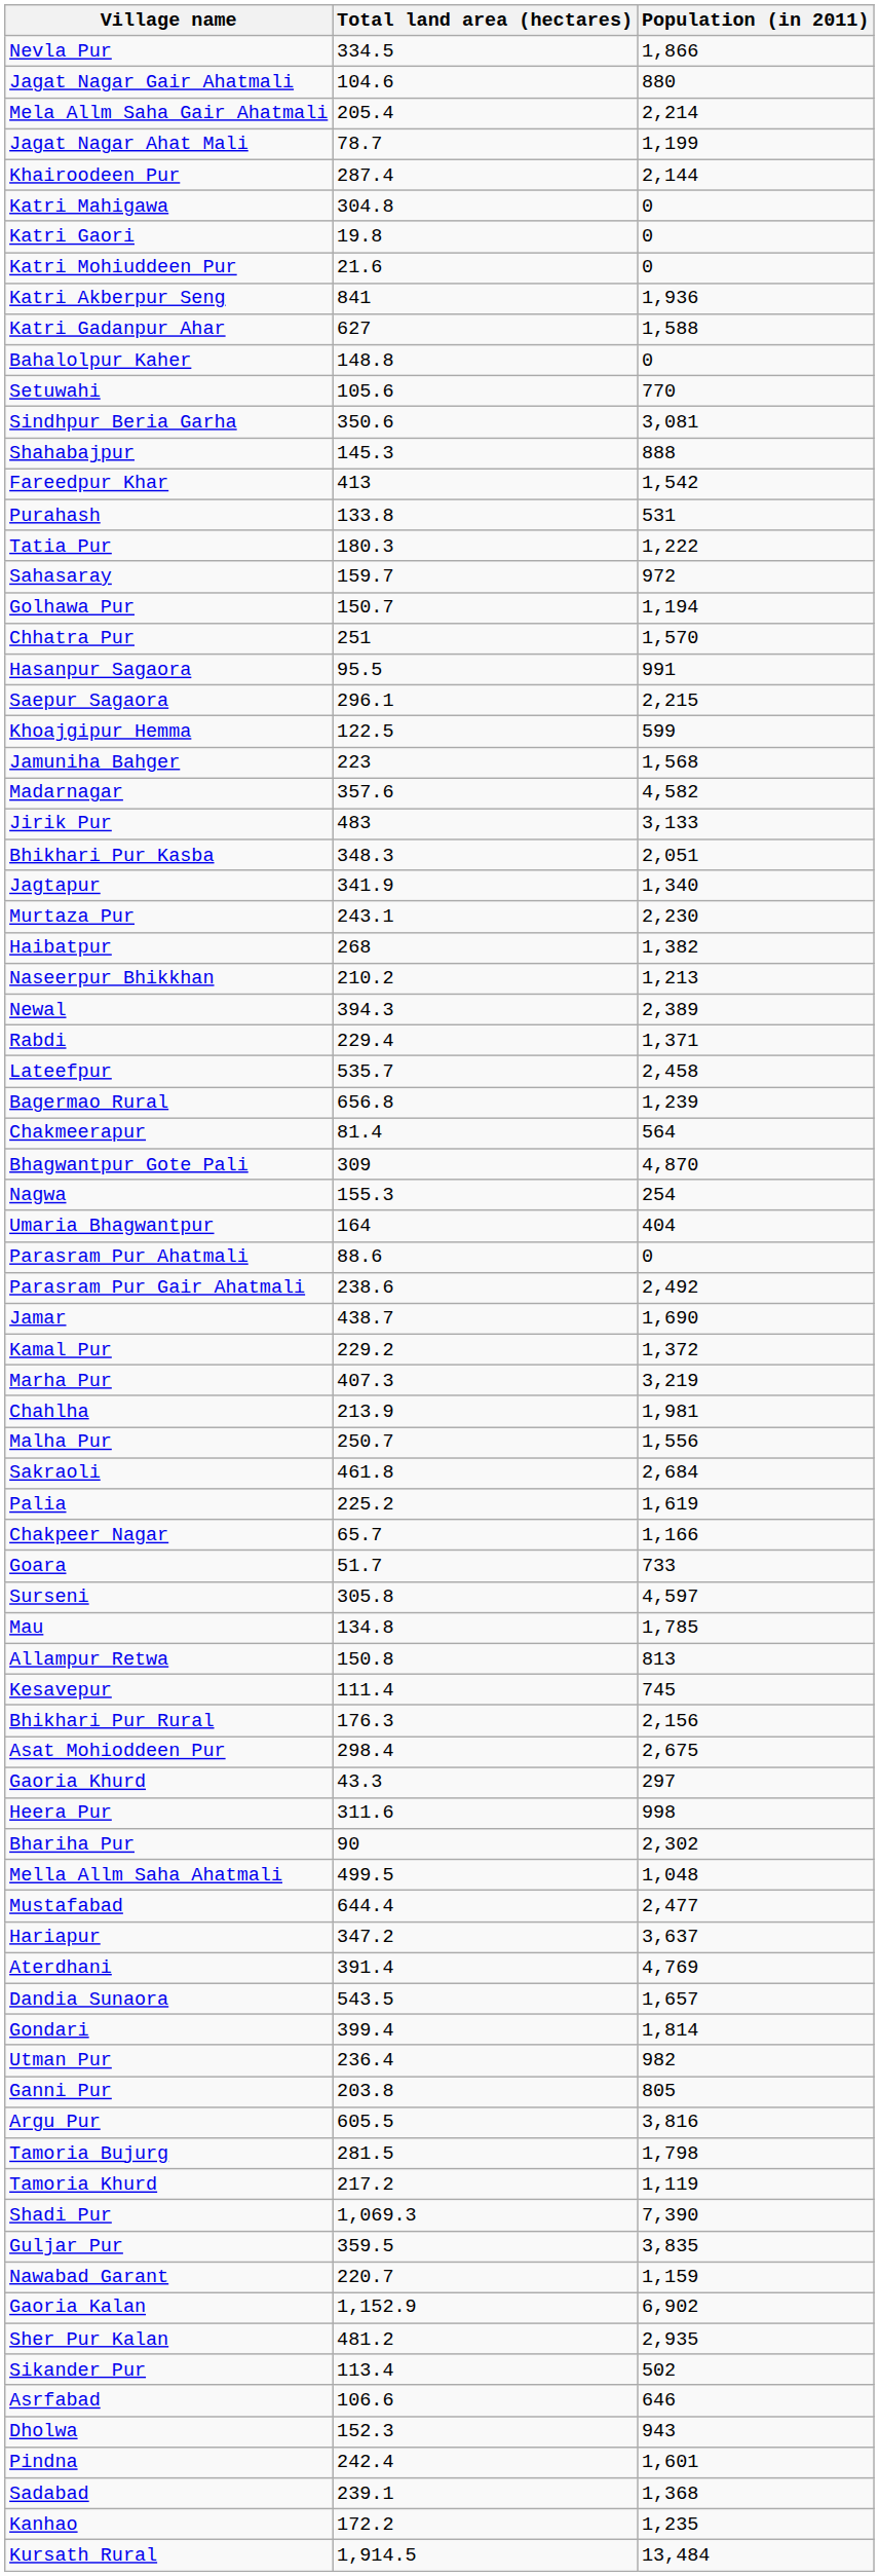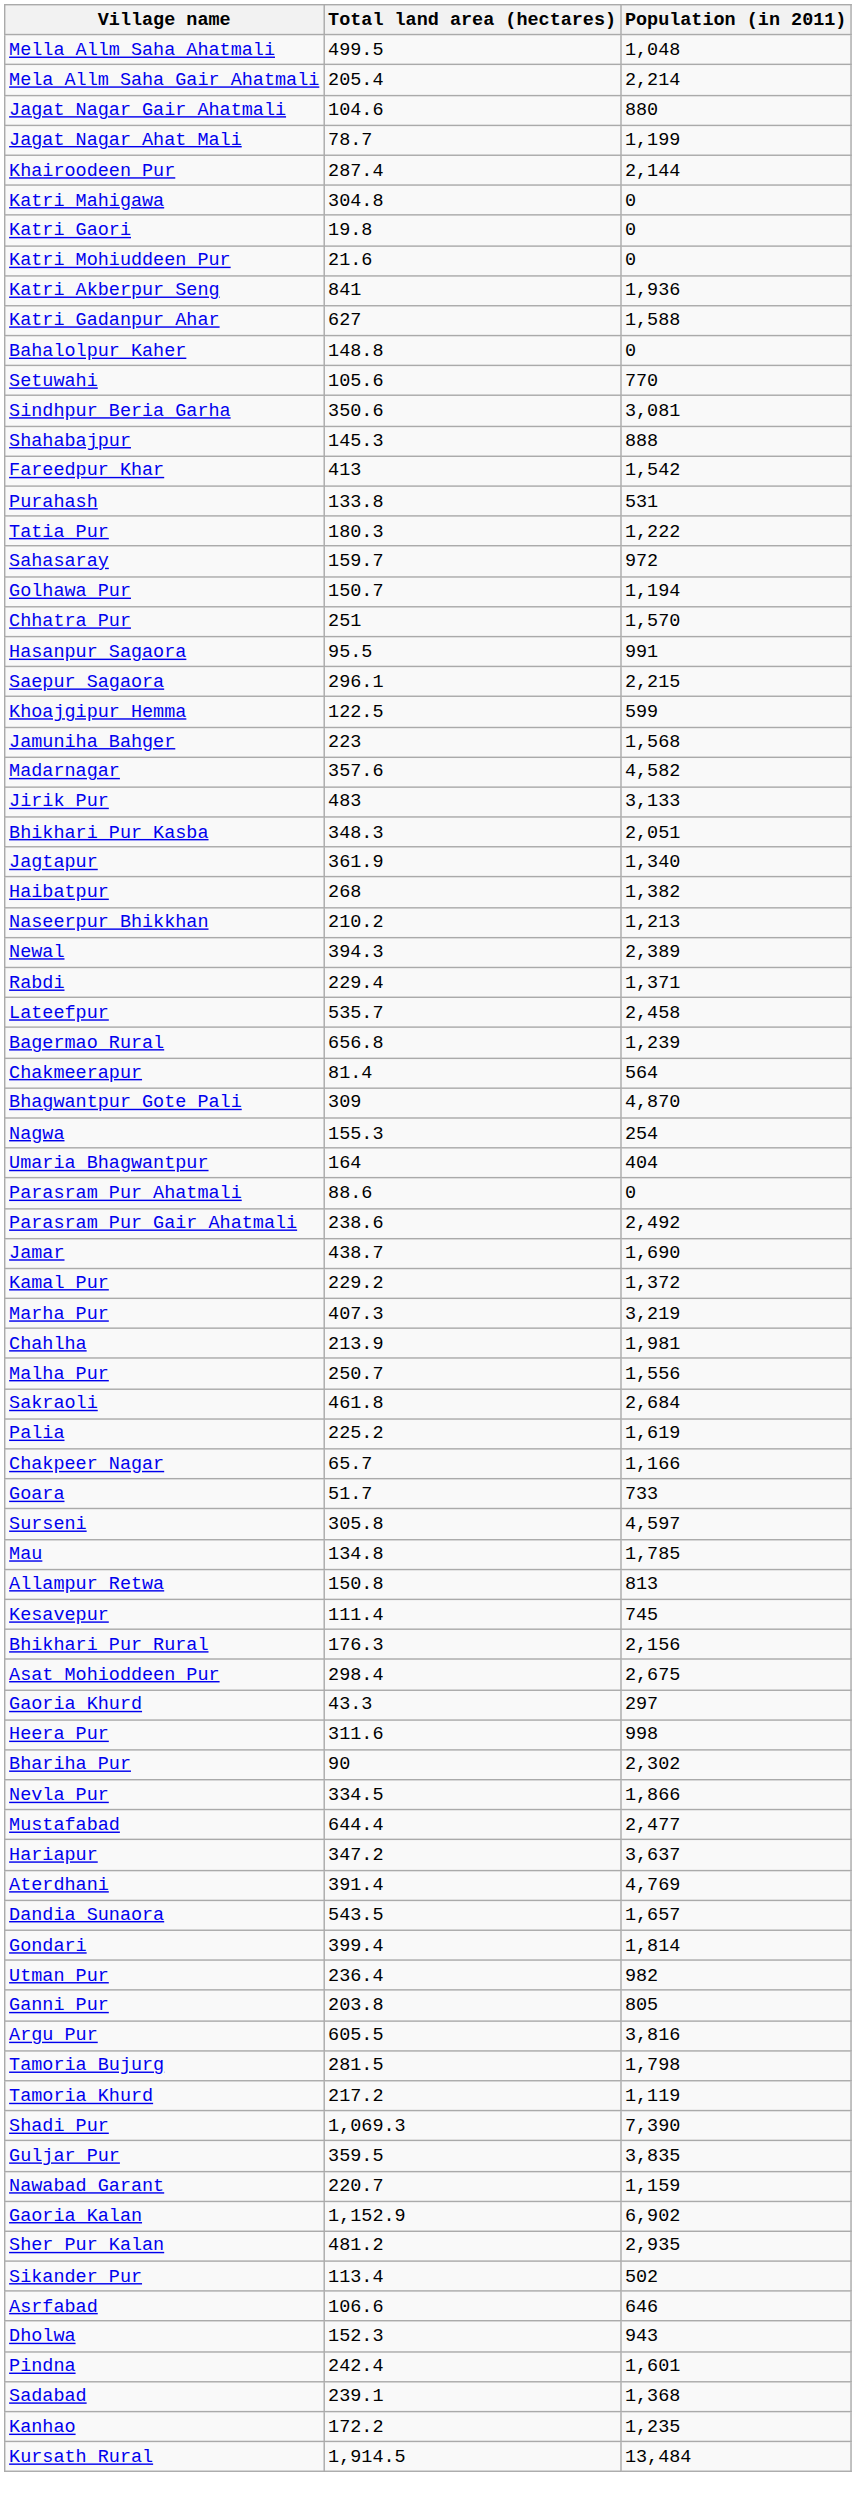 <table class="wikitable sortable">
 <tr>
 <th>Village name</th>
 <th>Total land area (hectares)</th>
 <th>Population (in 2011)</th>
 </tr>
 <tr>
-<td><a href='#'>Nevla Pur</a></td>
-<td>334.5</td>
-<td>1,866</td>
+<td><a href='#'>Mella Allm Saha Ahatmali</a></td>
+<td>499.5</td>
+<td>1,048</td>
+</tr>
+<tr>
+<td><a href='#'>Mela Allm Saha Gair Ahatmali</a></td>
+<td>205.4</td>
+<td>2,214</td>
 </tr>
 <tr>
 <td><a href='#'>Jagat Nagar Gair Ahatmali</a></td>
 <td>104.6</td>
 <td>880</td>
-</tr>
-<tr>
-<td><a href='#'>Mela Allm Saha Gair Ahatmali</a></td>
-<td>205.4</td>
-<td>2,214</td>
 </tr>
 <tr>
 <td><a href='#'>Jagat Nagar Ahat Mali</a></td>
 <td>78.7</td>
 <td>1,199</td>
 </tr>
 <tr>
 <td><a href='#'>Khairoodeen Pur</a></td>
 <td>287.4</td>
 <td>2,144</td>
 </tr>
 <tr>
 <td><a href='#'>Katri Mahigawa</a></td>
 <td>304.8</td>
 <td>0</td>
 </tr>
 <tr>
 <td><a href='#'>Katri Gaori</a></td>
 <td>19.8</td>
 <td>0</td>
 </tr>
 <tr>
 <td><a href='#'>Katri Mohiuddeen Pur</a></td>
 <td>21.6</td>
 <td>0</td>
 </tr>
 <tr>
 <td><a href='#'>Katri Akberpur Seng</a></td>
 <td>841</td>
 <td>1,936</td>
 </tr>
 <tr>
 <td><a href='#'>Katri Gadanpur Ahar</a></td>
 <td>627</td>
 <td>1,588</td>
 </tr>
 <tr>
 <td><a href='#'>Bahalolpur Kaher</a></td>
 <td>148.8</td>
 <td>0</td>
 </tr>
 <tr>
 <td><a href='#'>Setuwahi</a></td>
 <td>105.6</td>
 <td>770</td>
 </tr>
 <tr>
 <td><a href='#'>Sindhpur Beria Garha</a></td>
 <td>350.6</td>
 <td>3,081</td>
 </tr>
 <tr>
 <td><a href='#'>Shahabajpur</a></td>
 <td>145.3</td>
 <td>888</td>
 </tr>
 <tr>
 <td><a href='#'>Fareedpur Khar</a></td>
 <td>413</td>
 <td>1,542</td>
 </tr>
 <tr>
 <td><a href='#'>Purahash</a></td>
 <td>133.8</td>
 <td>531</td>
 </tr>
 <tr>
 <td><a href='#'>Tatia Pur</a></td>
 <td>180.3</td>
 <td>1,222</td>
 </tr>
 <tr>
 <td><a href='#'>Sahasaray</a></td>
 <td>159.7</td>
 <td>972</td>
 </tr>
 <tr>
 <td><a href='#'>Golhawa Pur</a></td>
 <td>150.7</td>
 <td>1,194</td>
 </tr>
 <tr>
 <td><a href='#'>Chhatra Pur</a></td>
 <td>251</td>
 <td>1,570</td>
 </tr>
 <tr>
 <td><a href='#'>Hasanpur Sagaora</a></td>
 <td>95.5</td>
 <td>991</td>
 </tr>
 <tr>
 <td><a href='#'>Saepur Sagaora</a></td>
 <td>296.1</td>
 <td>2,215</td>
 </tr>
 <tr>
 <td><a href='#'>Khoajgipur Hemma</a></td>
 <td>122.5</td>
 <td>599</td>
 </tr>
 <tr>
 <td><a href='#'>Jamuniha Bahger</a></td>
 <td>223</td>
 <td>1,568</td>
 </tr>
 <tr>
 <td><a href='#'>Madarnagar</a></td>
 <td>357.6</td>
 <td>4,582</td>
 </tr>
 <tr>
 <td><a href='#'>Jirik Pur</a></td>
 <td>483</td>
 <td>3,133</td>
 </tr>
 <tr>
 <td><a href='#'>Bhikhari Pur Kasba</a></td>
 <td>348.3</td>
 <td>2,051</td>
 </tr>
 <tr>
 <td><a href='#'>Jagtapur</a></td>
-<td>341.9</td>
+<td>361.9</td>
 <td>1,340</td>
-</tr>
-<tr>
-<td><a href='#'>Murtaza Pur</a></td>
-<td>243.1</td>
-<td>2,230</td>
 </tr>
 <tr>
 <td><a href='#'>Haibatpur</a></td>
 <td>268</td>
 <td>1,382</td>
 </tr>
 <tr>
 <td><a href='#'>Naseerpur Bhikkhan</a></td>
 <td>210.2</td>
 <td>1,213</td>
 </tr>
 <tr>
 <td><a href='#'>Newal</a></td>
 <td>394.3</td>
 <td>2,389</td>
 </tr>
 <tr>
 <td><a href='#'>Rabdi</a></td>
 <td>229.4</td>
 <td>1,371</td>
 </tr>
 <tr>
 <td><a href='#'>Lateefpur</a></td>
 <td>535.7</td>
 <td>2,458</td>
 </tr>
 <tr>
 <td><a href='#'>Bagermao Rural</a></td>
 <td>656.8</td>
 <td>1,239</td>
 </tr>
 <tr>
 <td><a href='#'>Chakmeerapur</a></td>
 <td>81.4</td>
 <td>564</td>
 </tr>
 <tr>
 <td><a href='#'>Bhagwantpur Gote Pali</a></td>
 <td>309</td>
 <td>4,870</td>
 </tr>
 <tr>
 <td><a href='#'>Nagwa</a></td>
 <td>155.3</td>
 <td>254</td>
 </tr>
 <tr>
 <td><a href='#'>Umaria Bhagwantpur</a></td>
 <td>164</td>
 <td>404</td>
 </tr>
 <tr>
 <td><a href='#'>Parasram Pur Ahatmali</a></td>
 <td>88.6</td>
 <td>0</td>
 </tr>
 <tr>
 <td><a href='#'>Parasram Pur Gair Ahatmali</a></td>
 <td>238.6</td>
 <td>2,492</td>
 </tr>
 <tr>
 <td><a href='#'>Jamar</a></td>
 <td>438.7</td>
 <td>1,690</td>
 </tr>
 <tr>
 <td><a href='#'>Kamal Pur</a></td>
 <td>229.2</td>
 <td>1,372</td>
 </tr>
 <tr>
 <td><a href='#'>Marha Pur</a></td>
 <td>407.3</td>
 <td>3,219</td>
 </tr>
 <tr>
 <td><a href='#'>Chahlha</a></td>
 <td>213.9</td>
 <td>1,981</td>
 </tr>
 <tr>
 <td><a href='#'>Malha Pur</a></td>
 <td>250.7</td>
 <td>1,556</td>
 </tr>
 <tr>
 <td><a href='#'>Sakraoli</a></td>
 <td>461.8</td>
 <td>2,684</td>
 </tr>
 <tr>
 <td><a href='#'>Palia</a></td>
 <td>225.2</td>
 <td>1,619</td>
 </tr>
 <tr>
 <td><a href='#'>Chakpeer Nagar</a></td>
 <td>65.7</td>
 <td>1,166</td>
 </tr>
 <tr>
 <td><a href='#'>Goara</a></td>
 <td>51.7</td>
 <td>733</td>
 </tr>
 <tr>
 <td><a href='#'>Surseni</a></td>
 <td>305.8</td>
 <td>4,597</td>
 </tr>
 <tr>
 <td><a href='#'>Mau</a></td>
 <td>134.8</td>
 <td>1,785</td>
 </tr>
 <tr>
 <td><a href='#'>Allampur Retwa</a></td>
 <td>150.8</td>
 <td>813</td>
 </tr>
 <tr>
 <td><a href='#'>Kesavepur</a></td>
 <td>111.4</td>
 <td>745</td>
 </tr>
 <tr>
 <td><a href='#'>Bhikhari Pur Rural</a></td>
 <td>176.3</td>
 <td>2,156</td>
 </tr>
 <tr>
 <td><a href='#'>Asat Mohioddeen Pur</a></td>
 <td>298.4</td>
 <td>2,675</td>
 </tr>
 <tr>
 <td><a href='#'>Gaoria Khurd</a></td>
 <td>43.3</td>
 <td>297</td>
 </tr>
 <tr>
 <td><a href='#'>Heera Pur</a></td>
 <td>311.6</td>
 <td>998</td>
 </tr>
 <tr>
 <td><a href='#'>Bhariha Pur</a></td>
 <td>90</td>
 <td>2,302</td>
 </tr>
 <tr>
-<td><a href='#'>Mella Allm Saha Ahatmali</a></td>
-<td>499.5</td>
-<td>1,048</td>
+<td><a href='#'>Nevla Pur</a></td>
+<td>334.5</td>
+<td>1,866</td>
 </tr>
 <tr>
 <td><a href='#'>Mustafabad</a></td>
 <td>644.4</td>
 <td>2,477</td>
 </tr>
 <tr>
 <td><a href='#'>Hariapur</a></td>
 <td>347.2</td>
 <td>3,637</td>
 </tr>
 <tr>
 <td><a href='#'>Aterdhani</a></td>
 <td>391.4</td>
 <td>4,769</td>
 </tr>
 <tr>
 <td><a href='#'>Dandia Sunaora</a></td>
 <td>543.5</td>
 <td>1,657</td>
 </tr>
 <tr>
 <td><a href='#'>Gondari</a></td>
 <td>399.4</td>
 <td>1,814</td>
 </tr>
 <tr>
 <td><a href='#'>Utman Pur</a></td>
 <td>236.4</td>
 <td>982</td>
 </tr>
 <tr>
 <td><a href='#'>Ganni Pur</a></td>
 <td>203.8</td>
 <td>805</td>
 </tr>
 <tr>
 <td><a href='#'>Argu Pur</a></td>
 <td>605.5</td>
 <td>3,816</td>
 </tr>
 <tr>
 <td><a href='#'>Tamoria Bujurg</a></td>
 <td>281.5</td>
 <td>1,798</td>
 </tr>
 <tr>
 <td><a href='#'>Tamoria Khurd</a></td>
 <td>217.2</td>
 <td>1,119</td>
 </tr>
 <tr>
 <td><a href='#'>Shadi Pur</a></td>
 <td>1,069.3</td>
 <td>7,390</td>
 </tr>
 <tr>
 <td><a href='#'>Guljar Pur</a></td>
 <td>359.5</td>
 <td>3,835</td>
 </tr>
 <tr>
 <td><a href='#'>Nawabad Garant</a></td>
 <td>220.7</td>
 <td>1,159</td>
 </tr>
 <tr>
 <td><a href='#'>Gaoria Kalan</a></td>
 <td>1,152.9</td>
 <td>6,902</td>
 </tr>
 <tr>
 <td><a href='#'>Sher Pur Kalan</a></td>
 <td>481.2</td>
 <td>2,935</td>
 </tr>
 <tr>
 <td><a href='#'>Sikander Pur</a></td>
 <td>113.4</td>
 <td>502</td>
 </tr>
 <tr>
 <td><a href='#'>Asrfabad</a></td>
 <td>106.6</td>
 <td>646</td>
 </tr>
 <tr>
 <td><a href='#'>Dholwa</a></td>
 <td>152.3</td>
 <td>943</td>
 </tr>
 <tr>
 <td><a href='#'>Pindna</a></td>
 <td>242.4</td>
 <td>1,601</td>
 </tr>
 <tr>
 <td><a href='#'>Sadabad</a></td>
 <td>239.1</td>
 <td>1,368</td>
 </tr>
 <tr>
 <td><a href='#'>Kanhao</a></td>
 <td>172.2</td>
 <td>1,235</td>
 </tr>
 <tr>
 <td><a href='#'>Kursath Rural</a></td>
 <td>1,914.5</td>
 <td>13,484</td>
 </tr>
 </table>
